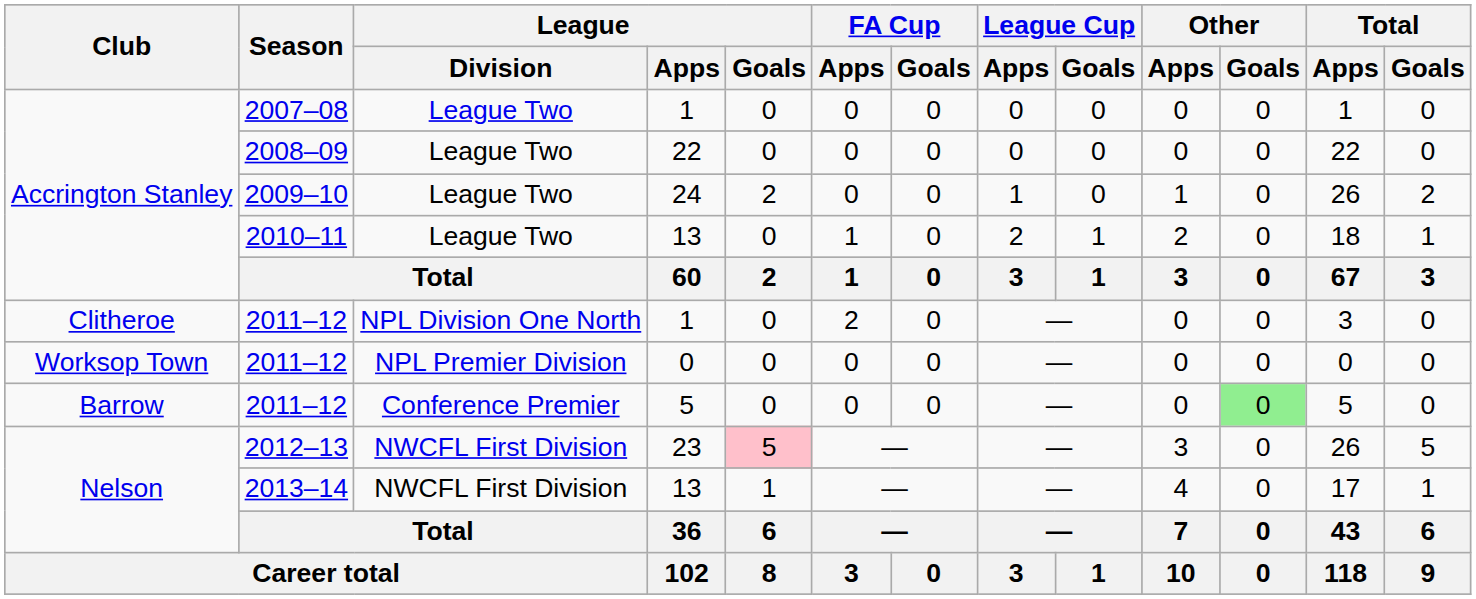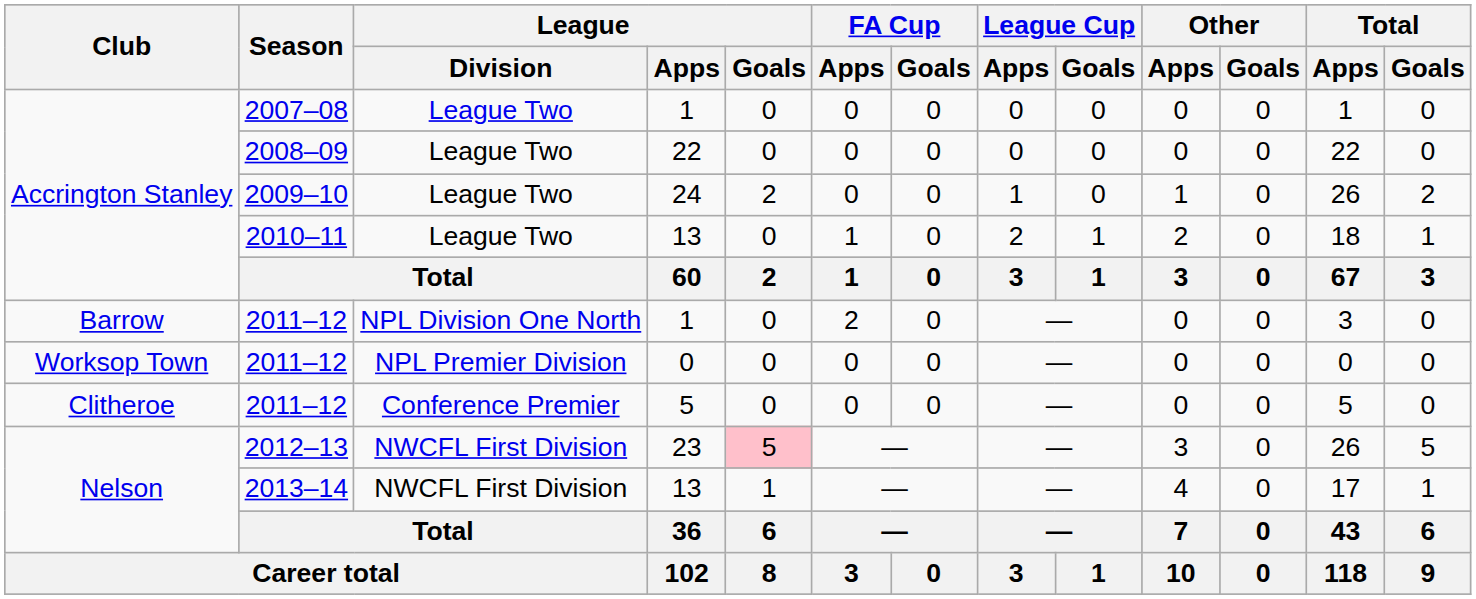 <table class="wikitable" style="text-align: center;">
 <tr>
 <th rowspan="2">Club</th>
 <th rowspan="2">Season</th>
 <th colspan="3">League</th>
 <th colspan="2"><a href='#'>FA Cup</a></th>
 <th colspan="2"><a href='#'>League Cup</a></th>
 <th colspan="2">Other</th>
 <th colspan="2">Total</th>
 </tr>
 <tr>
 <th>Division</th>
 <th>Apps</th>
 <th>Goals</th>
 <th>Apps</th>
 <th>Goals</th>
 <th>Apps</th>
 <th>Goals</th>
 <th>Apps</th>
 <th>Goals</th>
 <th>Apps</th>
 <th>Goals</th>
 </tr>
 <tr>
 <td rowspan="5"><a href='#'>Accrington Stanley</a></td>
 <td><a href='#'>2007–08</a></td>
 <td><a href='#'>League Two</a></td>
 <td>1</td>
 <td>0</td>
 <td>0</td>
 <td>0</td>
 <td>0</td>
 <td>0</td>
 <td>0</td>
 <td>0</td>
 <td>1</td>
 <td>0</td>
 </tr>
 <tr>
 <td><a href='#'>2008–09</a></td>
 <td>League Two</td>
 <td>22</td>
 <td>0</td>
 <td>0</td>
 <td>0</td>
 <td>0</td>
 <td>0</td>
 <td>0</td>
 <td>0</td>
 <td>22</td>
 <td>0</td>
 </tr>
 <tr>
 <td><a href='#'>2009–10</a></td>
 <td>League Two</td>
 <td>24</td>
 <td>2</td>
 <td>0</td>
 <td>0</td>
 <td>1</td>
 <td>0</td>
 <td>1</td>
 <td>0</td>
 <td>26</td>
 <td>2</td>
 </tr>
 <tr>
 <td><a href='#'>2010–11</a></td>
 <td>League Two</td>
 <td>13</td>
 <td>0</td>
 <td>1</td>
 <td>0</td>
 <td>2</td>
 <td>1</td>
 <td>2</td>
 <td>0</td>
 <td>18</td>
 <td>1</td>
 </tr>
 <tr>
 <th colspan="2">Total</th>
 <th>60</th>
 <th>2</th>
 <th>1</th>
 <th>0</th>
 <th>3</th>
 <th>1</th>
 <th>3</th>
 <th>0</th>
 <th>67</th>
 <th>3</th>
 </tr>
 <tr>
-<td rowspan="1"><a href='#'>Clitheroe</a></td>
+<td rowspan="1"><a href='#'>Barrow</a></td>
 <td><a href='#'>2011–12</a></td>
 <td><a href='#'>NPL Division One North</a></td>
 <td>1</td>
 <td>0</td>
 <td>2</td>
 <td>0</td>
 <td colspan="2">—</td>
 <td>0</td>
 <td>0</td>
 <td>3</td>
 <td>0</td>
 </tr>
 <tr>
 <td rowspan="1"><a href='#'>Worksop Town</a></td>
 <td><a href='#'>2011–12</a></td>
 <td><a href='#'>NPL Premier Division</a></td>
 <td>0</td>
 <td>0</td>
 <td>0</td>
 <td>0</td>
 <td colspan="2">—</td>
 <td>0</td>
 <td>0</td>
 <td>0</td>
 <td>0</td>
 </tr>
 <tr>
-<td rowspan="1"><a href='#'>Barrow</a></td>
+<td rowspan="1"><a href='#'>Clitheroe</a></td>
 <td><a href='#'>2011–12</a></td>
 <td><a href='#'>Conference Premier</a></td>
 <td>5</td>
 <td>0</td>
 <td>0</td>
 <td>0</td>
 <td colspan="2">—</td>
 <td>0</td>
-<td style="background: lightgreen;">0</td>
+<td>0</td>
 <td>5</td>
 <td>0</td>
 </tr>
 <tr>
 <td rowspan="3"><a href='#'>Nelson</a></td>
 <td><a href='#'>2012–13</a></td>
 <td><a href='#'>NWCFL First Division</a></td>
 <td>23</td>
 <td style="background: pink;">5</td>
 <td colspan="2">—</td>
 <td colspan="2">—</td>
 <td>3</td>
 <td>0</td>
 <td>26</td>
 <td>5</td>
 </tr>
 <tr>
 <td><a href='#'>2013–14</a></td>
 <td>NWCFL First Division</td>
 <td>13</td>
 <td>1</td>
 <td colspan="2">—</td>
 <td colspan="2">—</td>
 <td>4</td>
 <td>0</td>
 <td>17</td>
 <td>1</td>
 </tr>
 <tr>
 <th colspan="2">Total</th>
 <th>36</th>
 <th>6</th>
 <th colspan="2">—</th>
 <th colspan="2">—</th>
 <th>7</th>
 <th>0</th>
 <th>43</th>
 <th>6</th>
 </tr>
 <tr>
 <th colspan="3">Career total</th>
 <th>102</th>
 <th>8</th>
 <th>3</th>
 <th>0</th>
 <th>3</th>
 <th>1</th>
 <th>10</th>
 <th>0</th>
 <th>118</th>
 <th>9</th>
 </tr>
 </table>
